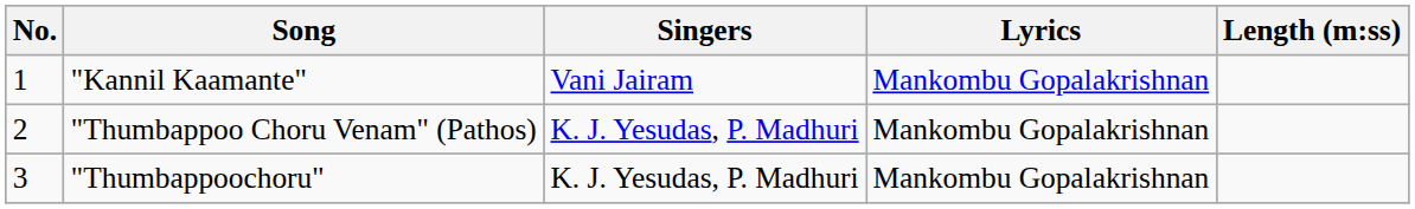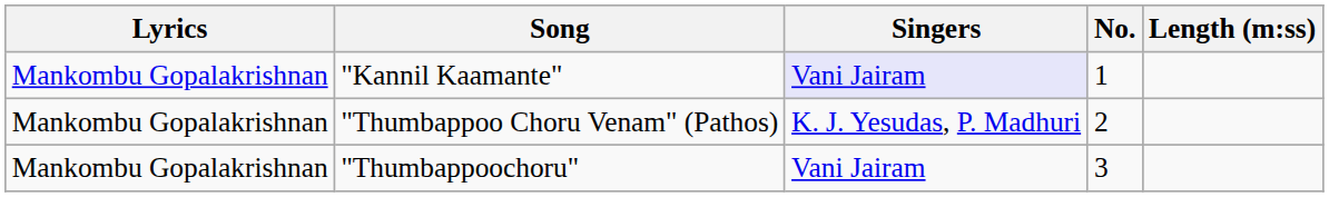 <table class="wikitable" style="font-size:95%;">
 <tr>
-<th>No.</th>
+<th>Lyrics</th>
 <th>Song</th>
 <th>Singers</th>
-<th>Lyrics</th>
+<th>No.</th>
 <th>Length (m:ss)</th>
 </tr>
 <tr>
+<td><a href='#'>Mankombu Gopalakrishnan</a></td>
+<td>"Kannil Kaamante"</td>
+<td style="background: lavender;"><a href='#'>Vani Jairam</a></td>
 <td>1</td>
-<td>"Kannil Kaamante"</td>
-<td><a href='#'>Vani Jairam</a></td>
-<td><a href='#'>Mankombu Gopalakrishnan</a></td>
 <td></td>
 </tr>
 <tr>
-<td>2</td>
+<td>Mankombu Gopalakrishnan</td>
 <td>"Thumbappoo Choru Venam" (Pathos)</td>
 <td><a href='#'>K. J. Yesudas</a>, <a href='#'>P. Madhuri</a></td>
-<td>Mankombu Gopalakrishnan</td>
+<td>2</td>
 <td></td>
 </tr>
 <tr>
+<td>Mankombu Gopalakrishnan</td>
+<td>"Thumbappoochoru"</td>
+<td><a href='#'>Vani Jairam</a></td>
 <td>3</td>
-<td>"Thumbappoochoru"</td>
-<td>K. J. Yesudas, P. Madhuri</td>
-<td>Mankombu Gopalakrishnan</td>
 <td></td>
 </tr>
 </table>
